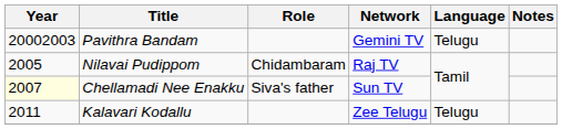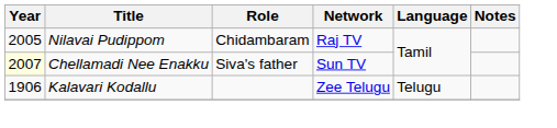 <table class="wikitable sortable">
 <tr>
 <th scope="col">Year</th>
 <th scope="col">Title</th>
 <th scope="col">Role</th>
 <th scope="col">Network</th>
 <th scope="col">Language</th>
 <th scope="col" class="unsortable">Notes</th>
-</tr>
-<tr>
-<td>20002003</td>
-<td><em>Pavithra Bandam</em></td>
-<td></td>
-<td><a href='#'>Gemini TV</a></td>
-<td>Telugu</td>
-<td></td>
 </tr>
 <tr>
 <td>2005</td>
 <td><em>Nilavai Pudippom</em></td>
 <td>Chidambaram</td>
 <td><a href='#'>Raj TV</a></td>
 <td rowspan="2">Tamil</td>
 <td></td>
 </tr>
 <tr>
 <td style="background: lightyellow;">2007</td>
 <td><em>Chellamadi Nee Enakku</em></td>
 <td>Siva's father</td>
 <td><a href='#'>Sun TV</a></td>
 <td></td>
 </tr>
 <tr>
-<td>2011</td>
+<td>1906</td>
 <td><em>Kalavari Kodallu</em></td>
 <td></td>
 <td><a href='#'>Zee Telugu</a></td>
 <td>Telugu</td>
 <td></td>
 </tr>
 <tr>
 </tr>
 </table>
